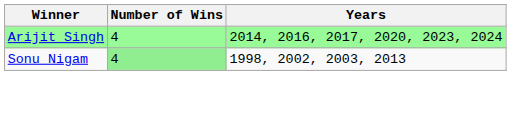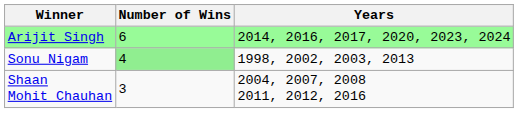 <table class="sortable wikitable">
 <tr>
 <th>Winner</th>
 <th>Number of Wins</th>
 <th>Years</th>
 </tr>
 <tr bgcolor="#98FB98">
 <td><a href='#'>Arijit Singh</a></td>
-<td>4</td>
+<td>6</td>
 <td>2014, 2016, 2017, 2020, 2023, 2024</td>
 </tr>
 <tr>
 <td><a href='#'>Sonu Nigam</a></td>
 <td style="background: lightgreen;">4</td>
 <td>1998, 2002, 2003, 2013</td>
 </tr>
+<tr>
+<td><a href='#'>Shaan</a><br><a href='#'>Mohit Chauhan</a></td>
+<td>3</td>
+<td>2004, 2007, 2008<br>2011, 2012, 2016</td>
+</tr>
 </table>
